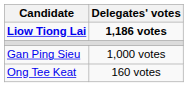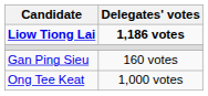 <table class=wikitable style=text-align:center>
 <tr>
 <th>Candidate</th>
 <th>Delegates' votes</th>
 </tr>
 <tr>
 <td align=left><strong><a href='#'>Liow Tiong Lai</a></strong></td>
 <td><strong>1,186 votes</strong></td>
 </tr>
 <tr>
 <td colspan=3 bgcolor=dcdcdc></td>
 </tr>
 <tr>
 <td align=left><a href='#'>Gan Ping Sieu</a></td>
-<td>1,000 votes</td>
+<td>160 votes</td>
 </tr>
 <tr>
 <td align=left><a href='#'>Ong Tee Keat</a></td>
-<td>160 votes</td>
+<td>1,000 votes</td>
 </tr>
 </table>
